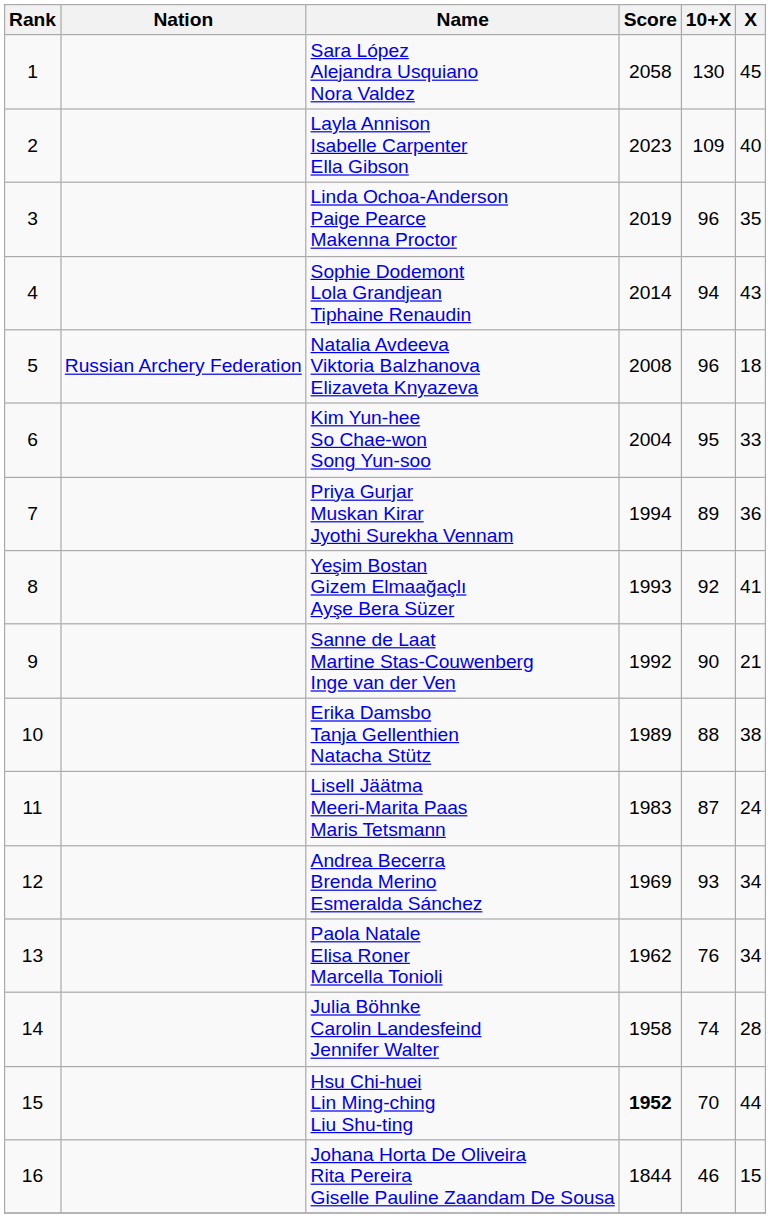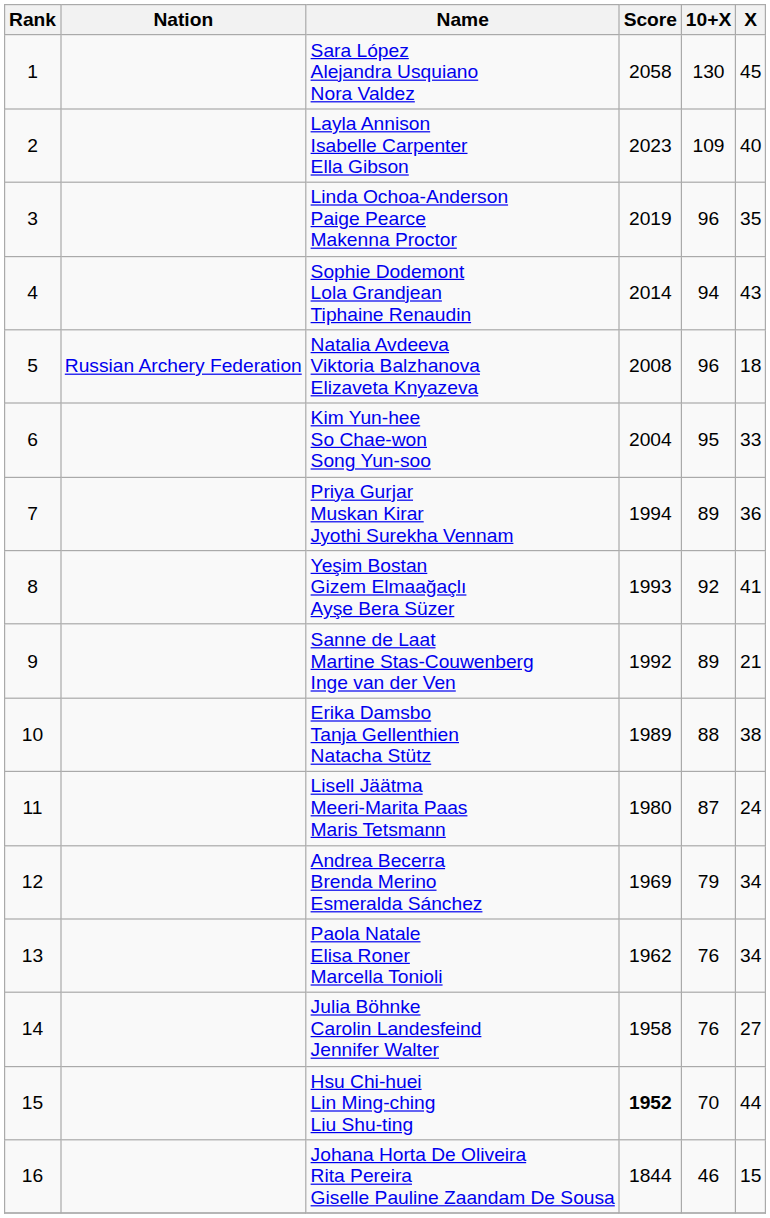 <table class="wikitable sortable" style="text-align:center">
 <tr>
 <th>Rank</th>
 <th>Nation</th>
 <th>Name</th>
 <th>Score</th>
 <th>10+X</th>
 <th>X</th>
 </tr>
 <tr>
 <td>1</td>
 <td align=left></td>
 <td align=left><a href='#'>Sara López</a> <br> <a href='#'>Alejandra Usquiano</a> <br> <a href='#'>Nora Valdez</a></td>
 <td>2058</td>
 <td>130</td>
 <td>45</td>
 </tr>
 <tr>
 <td>2</td>
 <td align=left></td>
 <td align=left><a href='#'>Layla Annison</a> <br> <a href='#'>Isabelle Carpenter</a> <br> <a href='#'>Ella Gibson</a></td>
 <td>2023</td>
 <td>109</td>
 <td>40</td>
 </tr>
 <tr>
 <td>3</td>
 <td align=left></td>
 <td align=left><a href='#'>Linda Ochoa-Anderson</a> <br> <a href='#'>Paige Pearce</a> <br> <a href='#'>Makenna Proctor</a></td>
 <td>2019</td>
 <td>96</td>
 <td>35</td>
 </tr>
 <tr>
 <td>4</td>
 <td align=left></td>
 <td align=left><a href='#'>Sophie Dodemont</a> <br> <a href='#'>Lola Grandjean</a> <br> <a href='#'>Tiphaine Renaudin</a></td>
 <td>2014</td>
 <td>94</td>
 <td>43</td>
 </tr>
 <tr>
 <td>5</td>
 <td align=left><a href='#'>Russian Archery Federation</a></td>
 <td align=left><a href='#'>Natalia Avdeeva</a> <br> <a href='#'>Viktoria Balzhanova</a> <br> <a href='#'>Elizaveta Knyazeva</a></td>
 <td>2008</td>
 <td>96</td>
 <td>18</td>
 </tr>
 <tr>
 <td>6</td>
 <td align=left></td>
 <td align=left><a href='#'>Kim Yun-hee</a> <br> <a href='#'>So Chae-won</a> <br> <a href='#'>Song Yun-soo</a></td>
 <td>2004</td>
 <td>95</td>
 <td>33</td>
 </tr>
 <tr>
 <td>7</td>
 <td align=left></td>
 <td align=left><a href='#'>Priya Gurjar</a> <br> <a href='#'>Muskan Kirar</a> <br> <a href='#'>Jyothi Surekha Vennam</a></td>
 <td>1994</td>
 <td>89</td>
 <td>36</td>
 </tr>
 <tr>
 <td>8</td>
 <td align=left></td>
 <td align=left><a href='#'>Yeşim Bostan</a> <br> <a href='#'>Gizem Elmaağaçlı</a> <br> <a href='#'>Ayşe Bera Süzer</a></td>
 <td>1993</td>
 <td>92</td>
 <td>41</td>
 </tr>
 <tr>
 <td>9</td>
 <td align=left></td>
 <td align=left><a href='#'>Sanne de Laat</a> <br> <a href='#'>Martine Stas-Couwenberg</a> <br> <a href='#'>Inge van der Ven</a></td>
 <td>1992</td>
-<td>90</td>
+<td>89</td>
 <td>21</td>
 </tr>
 <tr>
 <td>10</td>
 <td align=left></td>
 <td align=left><a href='#'>Erika Damsbo</a> <br> <a href='#'>Tanja Gellenthien</a> <br> <a href='#'>Natacha Stütz</a></td>
 <td>1989</td>
 <td>88</td>
 <td>38</td>
 </tr>
 <tr>
 <td>11</td>
 <td align=left></td>
 <td align=left><a href='#'>Lisell Jäätma</a> <br> <a href='#'>Meeri-Marita Paas</a> <br> <a href='#'>Maris Tetsmann</a></td>
-<td>1983</td>
+<td>1980</td>
 <td>87</td>
 <td>24</td>
 </tr>
 <tr>
 <td>12</td>
 <td align=left></td>
 <td align=left><a href='#'>Andrea Becerra</a> <br> <a href='#'>Brenda Merino</a> <br> <a href='#'>Esmeralda Sánchez</a></td>
 <td>1969</td>
-<td>93</td>
+<td>79</td>
 <td>34</td>
 </tr>
 <tr>
 <td>13</td>
 <td align=left></td>
 <td align=left><a href='#'>Paola Natale</a> <br> <a href='#'>Elisa Roner</a> <br> <a href='#'>Marcella Tonioli</a></td>
 <td>1962</td>
 <td>76</td>
 <td>34</td>
 </tr>
 <tr>
 <td>14</td>
 <td align=left></td>
 <td align=left><a href='#'>Julia Böhnke</a> <br> <a href='#'>Carolin Landesfeind</a> <br> <a href='#'>Jennifer Walter</a></td>
 <td>1958</td>
-<td>74</td>
-<td>28</td>
+<td>76</td>
+<td>27</td>
 </tr>
 <tr>
 <td>15</td>
 <td align=left></td>
 <td align=left><a href='#'>Hsu Chi-huei</a> <br> <a href='#'>Lin Ming-ching</a> <br> <a href='#'>Liu Shu-ting</a></td>
 <td><strong>1952</strong></td>
 <td>70</td>
 <td>44</td>
 </tr>
 <tr>
 <td>16</td>
 <td align=left></td>
 <td align=left><a href='#'>Johana Horta De Oliveira</a> <br> <a href='#'>Rita Pereira</a> <br> <a href='#'>Giselle Pauline Zaandam De Sousa</a></td>
 <td>1844</td>
 <td>46</td>
 <td>15</td>
 </tr>
 <tr>
 </tr>
 </table>
